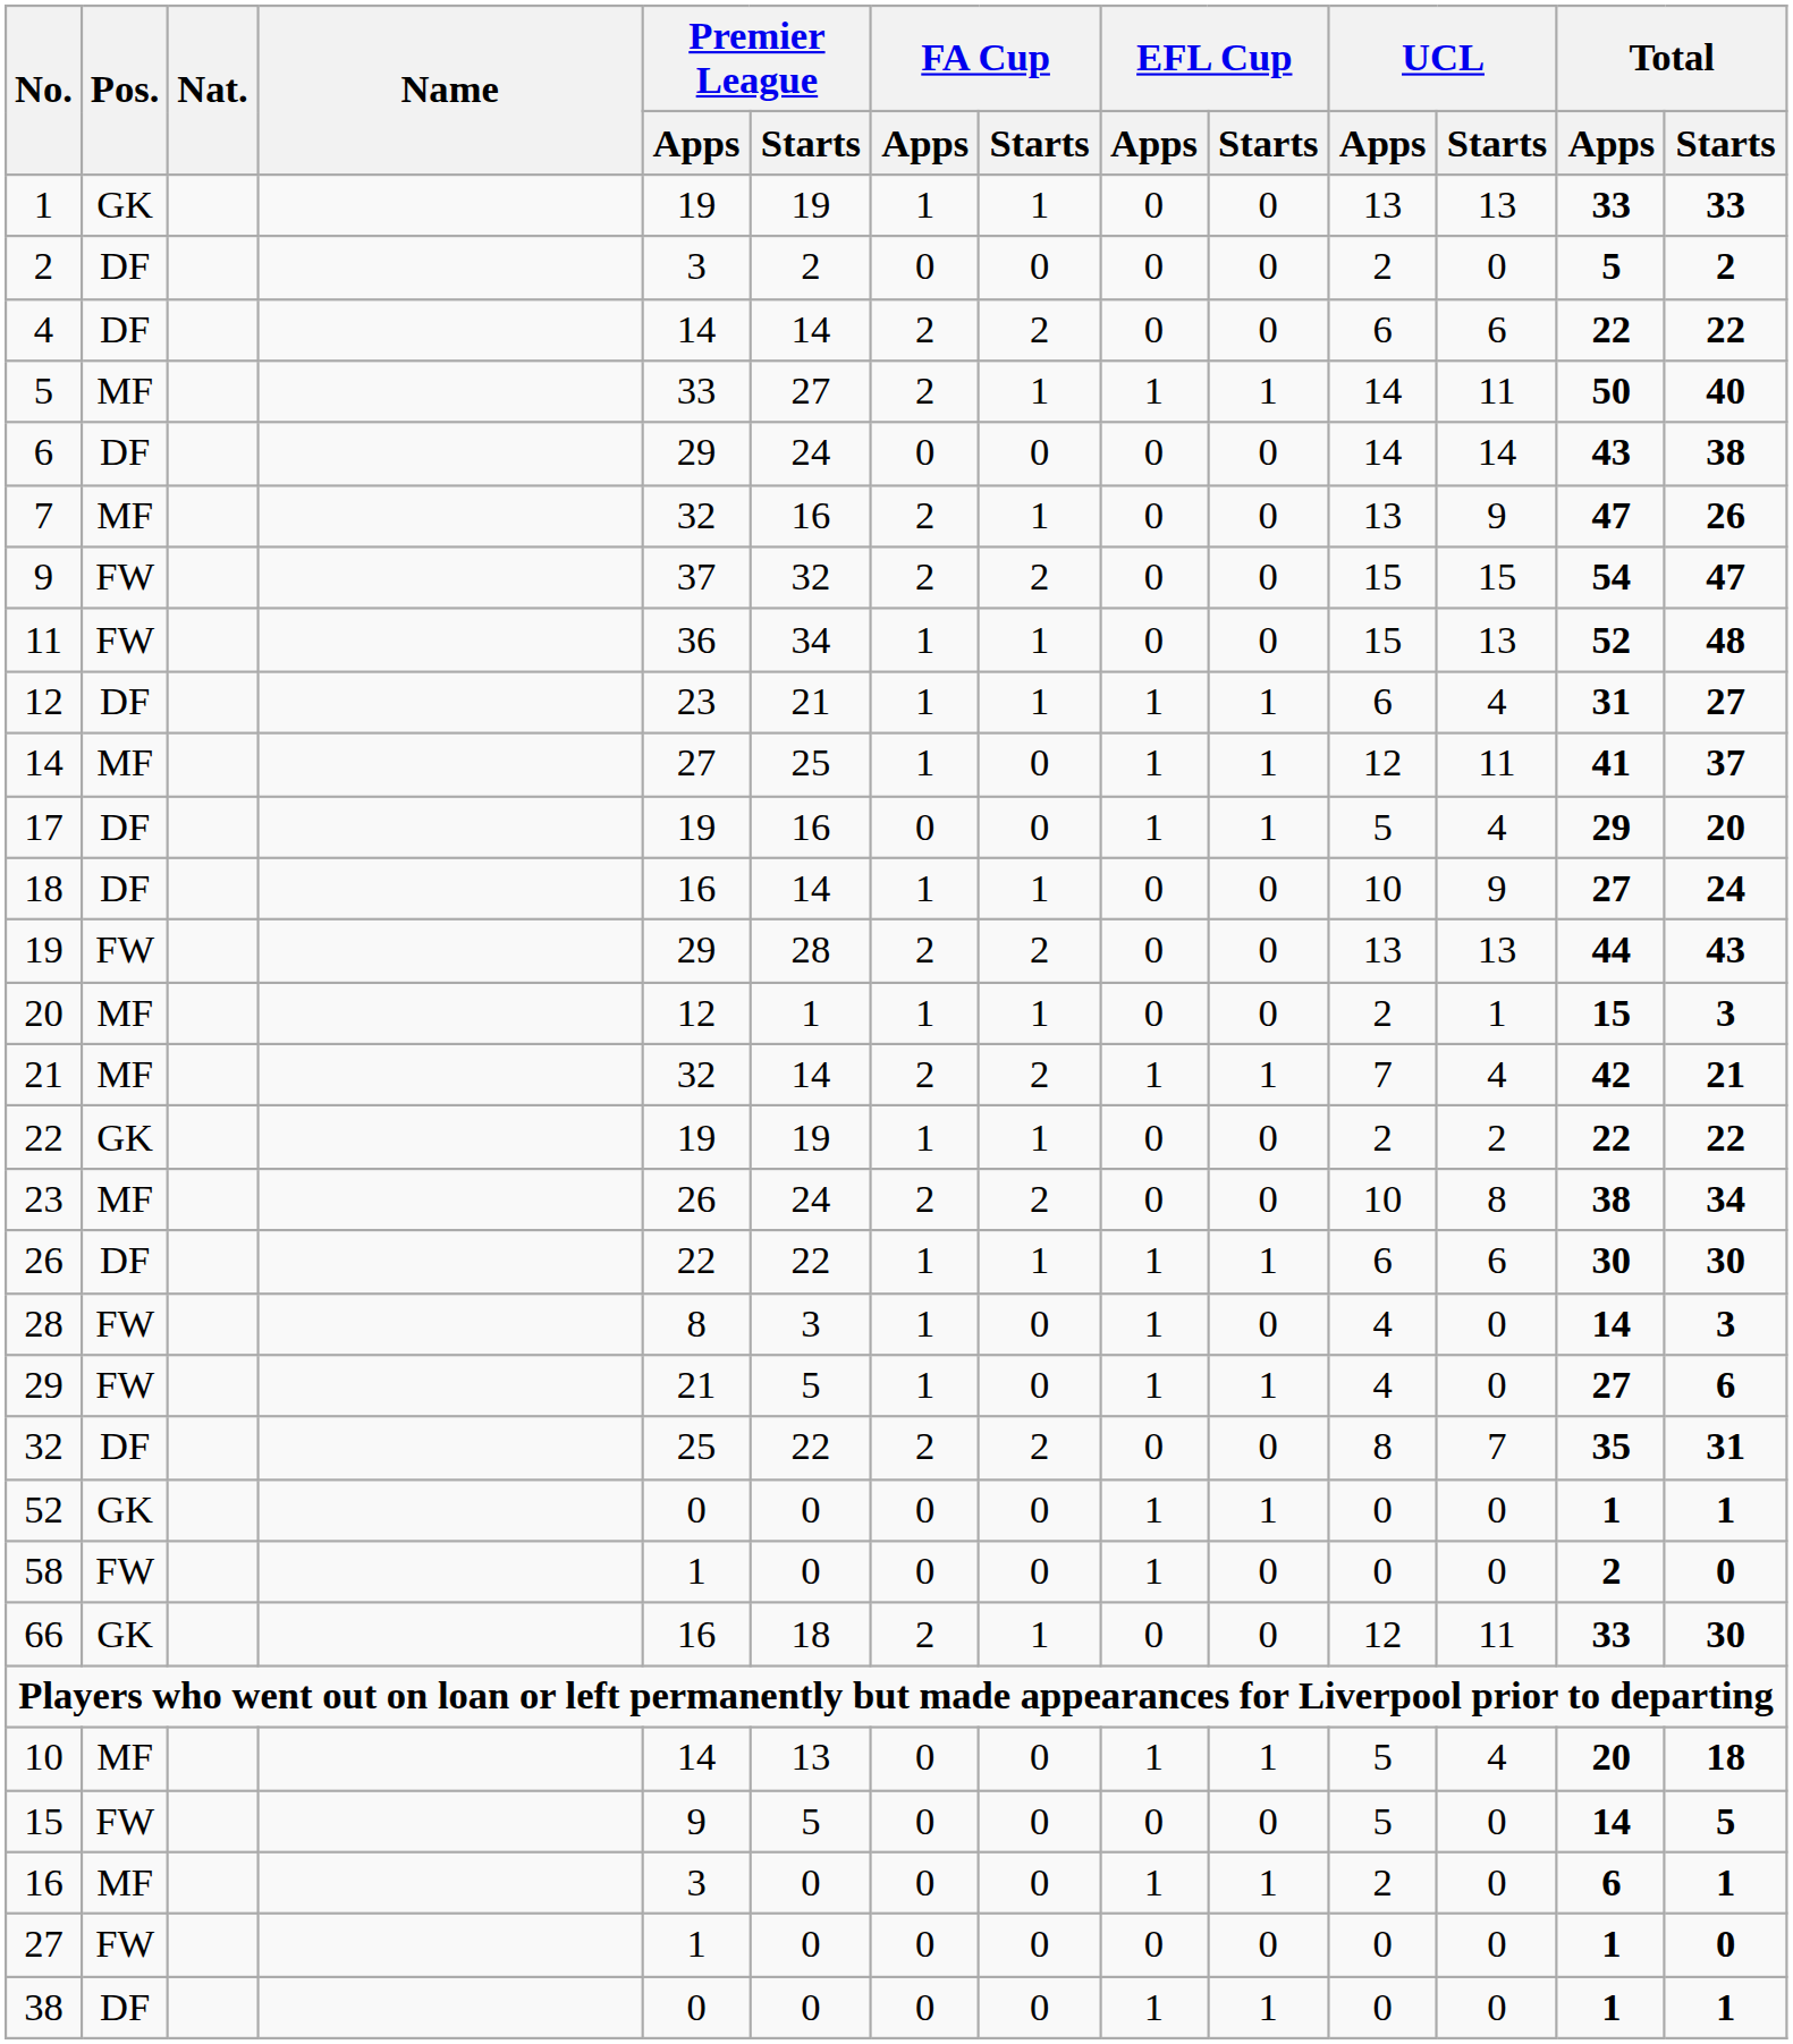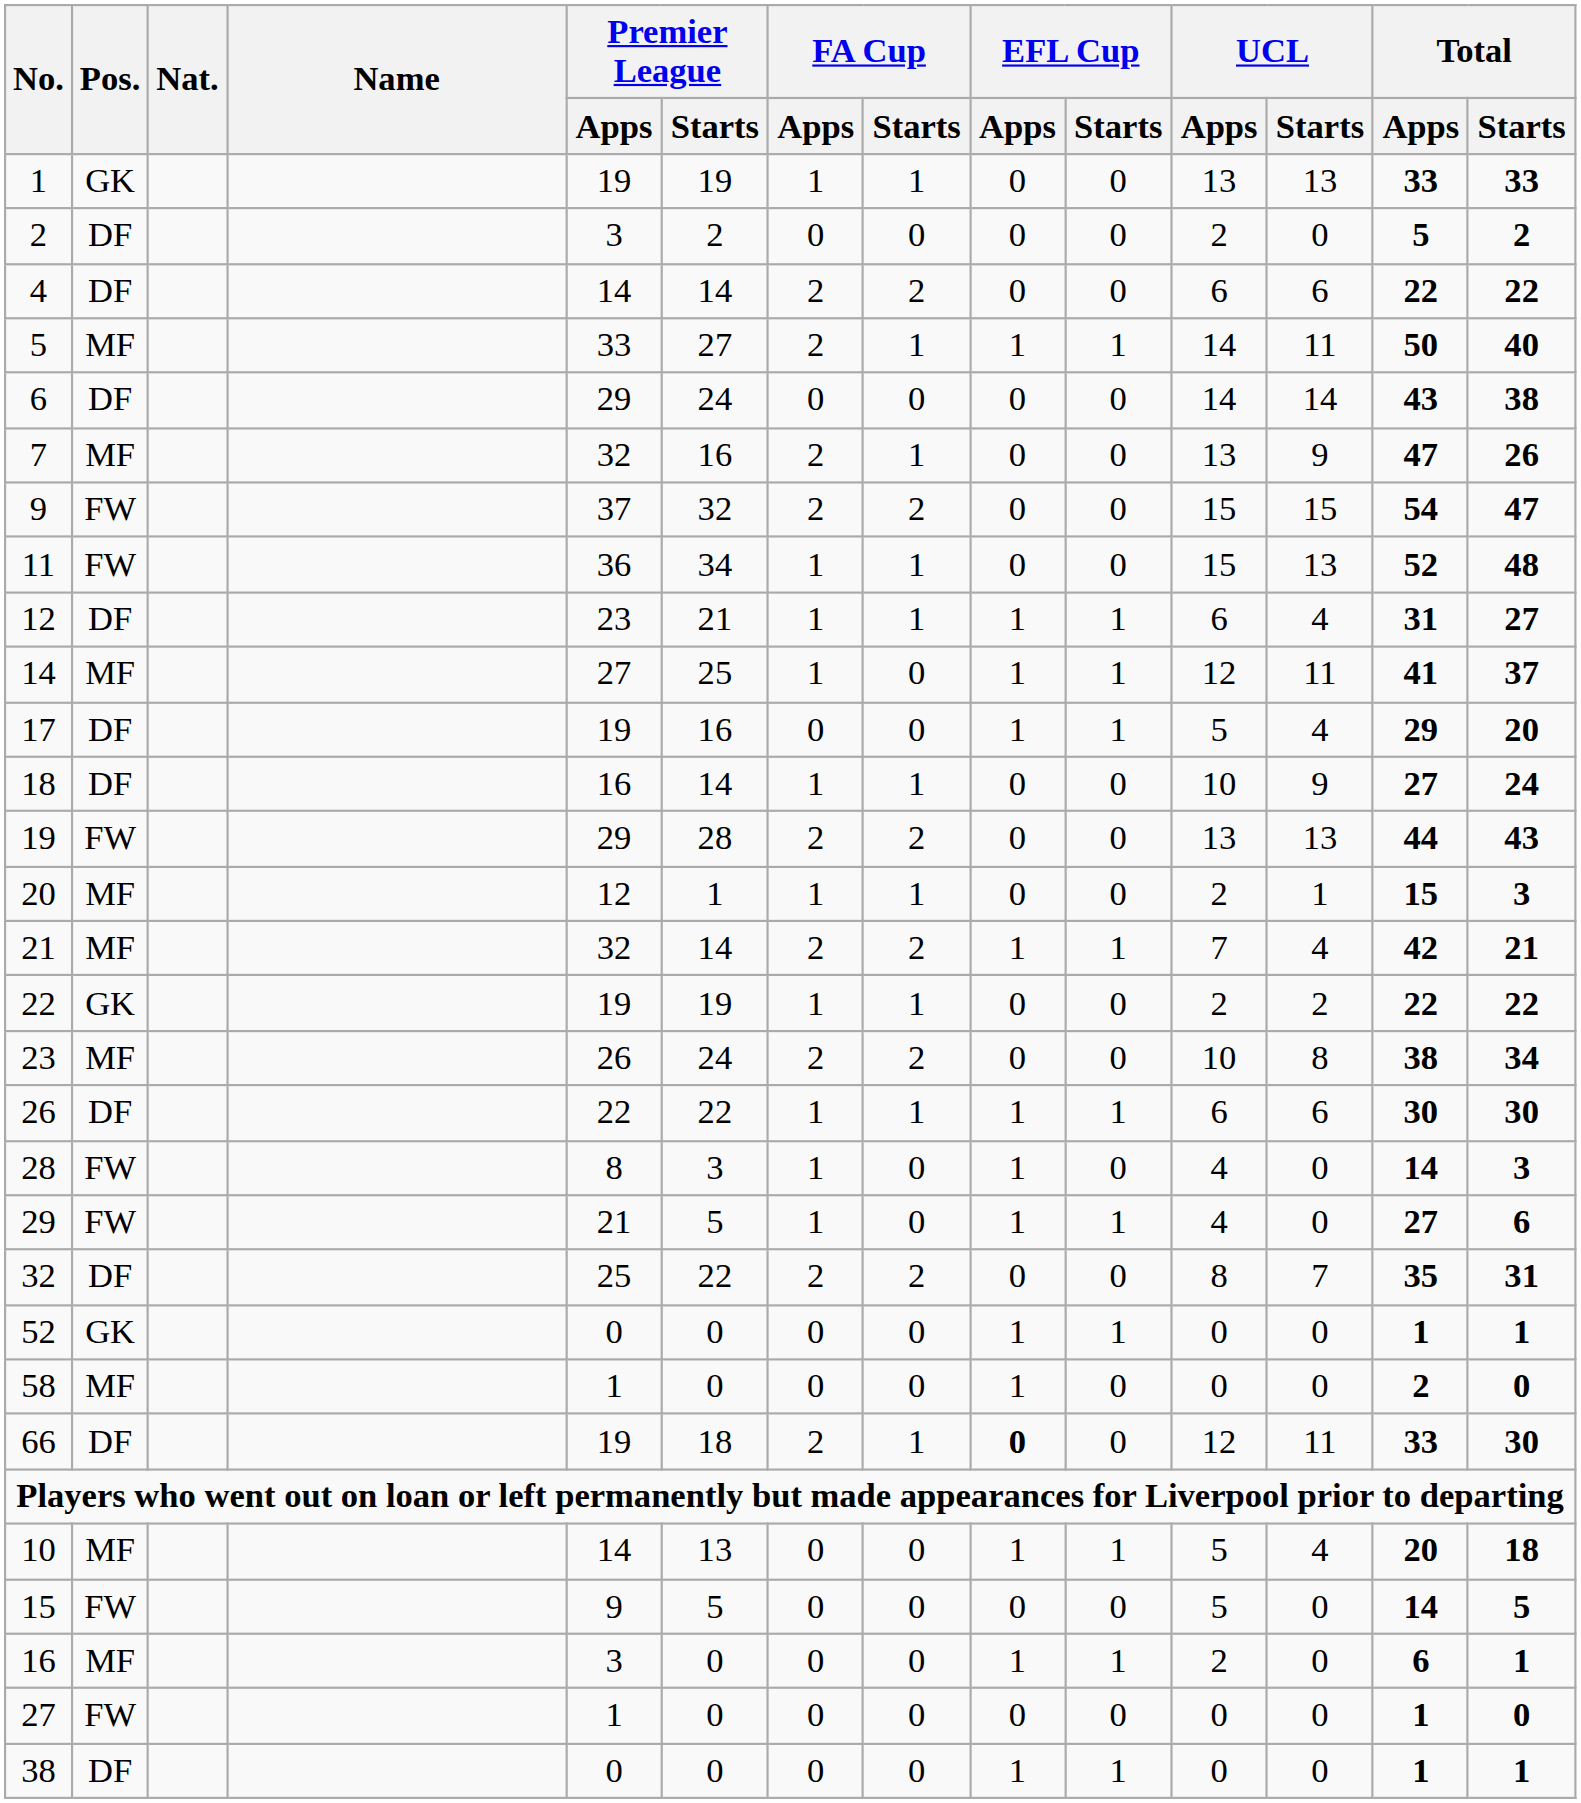 <table class="wikitable sortable" style="text-align:center">
 <tr>
 <th rowspan="2">No.</th>
 <th rowspan="2">Pos.</th>
 <th rowspan="2">Nat.</th>
 <th rowspan="2" style="width:150px;">Name</th>
 <th colspan="2" style="width:86px;"><a href='#'>Premier League</a></th>
 <th colspan="2" style="width:86px;"><a href='#'>FA Cup</a></th>
 <th colspan="2" style="width:86px;"><a href='#'>EFL Cup</a></th>
 <th colspan="2" style="width:86px;"><a href='#'>UCL</a></th>
 <th colspan="2" style="width:86px;">Total</th>
 </tr>
 <tr>
 <th>Apps</th>
 <th>Starts</th>
 <th>Apps</th>
 <th>Starts</th>
 <th>Apps</th>
 <th>Starts</th>
 <th>Apps</th>
 <th>Starts</th>
 <th>Apps</th>
 <th>Starts</th>
 </tr>
 <tr>
 <td>1</td>
 <td>GK</td>
 <td></td>
 <td align=left></td>
 <td>19</td>
 <td>19</td>
 <td>1</td>
 <td>1</td>
 <td>0</td>
 <td>0</td>
 <td>13</td>
 <td>13</td>
 <td><strong>33</strong></td>
 <td><strong>33</strong></td>
 </tr>
 <tr>
 <td>2</td>
 <td>DF</td>
 <td></td>
 <td align=left></td>
 <td>3</td>
 <td>2</td>
 <td>0</td>
 <td>0</td>
 <td>0</td>
 <td>0</td>
 <td>2</td>
 <td>0</td>
 <td><strong>5</strong></td>
 <td><strong>2</strong></td>
 </tr>
 <tr>
 <td>4</td>
 <td>DF</td>
 <td></td>
 <td align=left></td>
 <td>14</td>
 <td>14</td>
 <td>2</td>
 <td>2</td>
 <td>0</td>
 <td>0</td>
 <td>6</td>
 <td>6</td>
 <td><strong>22</strong></td>
 <td><strong>22</strong></td>
 </tr>
 <tr>
 <td>5</td>
 <td>MF</td>
 <td></td>
 <td align=left></td>
 <td>33</td>
 <td>27</td>
 <td>2</td>
 <td>1</td>
 <td>1</td>
 <td>1</td>
 <td>14</td>
 <td>11</td>
 <td><strong>50</strong></td>
 <td><strong>40</strong></td>
 </tr>
 <tr>
 <td>6</td>
 <td>DF</td>
 <td></td>
 <td align=left></td>
 <td>29</td>
 <td>24</td>
 <td>0</td>
 <td>0</td>
 <td>0</td>
 <td>0</td>
 <td>14</td>
 <td>14</td>
 <td><strong>43</strong></td>
 <td><strong>38</strong></td>
 </tr>
 <tr>
 <td>7</td>
 <td>MF</td>
 <td></td>
 <td align=left></td>
 <td>32</td>
 <td>16</td>
 <td>2</td>
 <td>1</td>
 <td>0</td>
 <td>0</td>
 <td>13</td>
 <td>9</td>
 <td><strong>47</strong></td>
 <td><strong>26</strong></td>
 </tr>
 <tr>
 <td>9</td>
 <td>FW</td>
 <td></td>
 <td align=left></td>
 <td>37</td>
 <td>32</td>
 <td>2</td>
 <td>2</td>
 <td>0</td>
 <td>0</td>
 <td>15</td>
 <td>15</td>
 <td><strong>54</strong></td>
 <td><strong>47</strong></td>
 </tr>
 <tr>
 <td>11</td>
 <td>FW</td>
 <td></td>
 <td align=left></td>
 <td>36</td>
 <td>34</td>
 <td>1</td>
 <td>1</td>
 <td>0</td>
 <td>0</td>
 <td>15</td>
 <td>13</td>
 <td><strong>52</strong></td>
 <td><strong>48</strong></td>
 </tr>
 <tr>
 <td>12</td>
 <td>DF</td>
 <td></td>
 <td align=left></td>
 <td>23</td>
 <td>21</td>
 <td>1</td>
 <td>1</td>
 <td>1</td>
 <td>1</td>
 <td>6</td>
 <td>4</td>
 <td><strong>31</strong></td>
 <td><strong>27</strong></td>
 </tr>
 <tr>
 <td>14</td>
 <td>MF</td>
 <td></td>
 <td align=left></td>
 <td>27</td>
 <td>25</td>
 <td>1</td>
 <td>0</td>
 <td>1</td>
 <td>1</td>
 <td>12</td>
 <td>11</td>
 <td><strong>41</strong></td>
 <td><strong>37</strong></td>
 </tr>
 <tr>
 <td>17</td>
 <td>DF</td>
 <td></td>
 <td align=left></td>
 <td>19</td>
 <td>16</td>
 <td>0</td>
 <td>0</td>
 <td>1</td>
 <td>1</td>
 <td>5</td>
 <td>4</td>
 <td><strong>29</strong></td>
 <td><strong>20</strong></td>
 </tr>
 <tr>
 <td>18</td>
 <td>DF</td>
 <td></td>
 <td align=left></td>
 <td>16</td>
 <td>14</td>
 <td>1</td>
 <td>1</td>
 <td>0</td>
 <td>0</td>
 <td>10</td>
 <td>9</td>
 <td><strong>27</strong></td>
 <td><strong>24</strong></td>
 </tr>
 <tr>
 <td>19</td>
 <td>FW</td>
 <td></td>
 <td align=left></td>
 <td>29</td>
 <td>28</td>
 <td>2</td>
 <td>2</td>
 <td>0</td>
 <td>0</td>
 <td>13</td>
 <td>13</td>
 <td><strong>44</strong></td>
 <td><strong>43</strong></td>
 </tr>
 <tr>
 <td>20</td>
 <td>MF</td>
 <td></td>
 <td align=left></td>
 <td>12</td>
 <td>1</td>
 <td>1</td>
 <td>1</td>
 <td>0</td>
 <td>0</td>
 <td>2</td>
 <td>1</td>
 <td><strong>15</strong></td>
 <td><strong>3</strong></td>
 </tr>
 <tr>
 <td>21</td>
 <td>MF</td>
 <td></td>
 <td align=left></td>
 <td>32</td>
 <td>14</td>
 <td>2</td>
 <td>2</td>
 <td>1</td>
 <td>1</td>
 <td>7</td>
 <td>4</td>
 <td><strong>42</strong></td>
 <td><strong>21</strong></td>
 </tr>
 <tr>
 <td>22</td>
 <td>GK</td>
 <td></td>
 <td align=left></td>
 <td>19</td>
 <td>19</td>
 <td>1</td>
 <td>1</td>
 <td>0</td>
 <td>0</td>
 <td>2</td>
 <td>2</td>
 <td><strong>22</strong></td>
 <td><strong>22</strong></td>
 </tr>
 <tr>
 <td>23</td>
 <td>MF</td>
 <td></td>
 <td align=left></td>
 <td>26</td>
 <td>24</td>
 <td>2</td>
 <td>2</td>
 <td>0</td>
 <td>0</td>
 <td>10</td>
 <td>8</td>
 <td><strong>38</strong></td>
 <td><strong>34</strong></td>
 </tr>
 <tr>
 <td>26</td>
 <td>DF</td>
 <td></td>
 <td align=left></td>
 <td>22</td>
 <td>22</td>
 <td>1</td>
 <td>1</td>
 <td>1</td>
 <td>1</td>
 <td>6</td>
 <td>6</td>
 <td><strong>30</strong></td>
 <td><strong>30</strong></td>
 </tr>
 <tr>
 <td>28</td>
 <td>FW</td>
 <td></td>
 <td align=left></td>
 <td>8</td>
 <td>3</td>
 <td>1</td>
 <td>0</td>
 <td>1</td>
 <td>0</td>
 <td>4</td>
 <td>0</td>
 <td><strong>14</strong></td>
 <td><strong>3</strong></td>
 </tr>
 <tr>
 <td>29</td>
 <td>FW</td>
 <td></td>
 <td align=left></td>
 <td>21</td>
 <td>5</td>
 <td>1</td>
 <td>0</td>
 <td>1</td>
 <td>1</td>
 <td>4</td>
 <td>0</td>
 <td><strong>27</strong></td>
 <td><strong>6</strong></td>
 </tr>
 <tr>
 <td>32</td>
 <td>DF</td>
 <td></td>
 <td align=left></td>
 <td>25</td>
 <td>22</td>
 <td>2</td>
 <td>2</td>
 <td>0</td>
 <td>0</td>
 <td>8</td>
 <td>7</td>
 <td><strong>35</strong></td>
 <td><strong>31</strong></td>
 </tr>
 <tr>
 <td>52</td>
 <td>GK</td>
 <td></td>
 <td align=left></td>
 <td>0</td>
 <td>0</td>
 <td>0</td>
 <td>0</td>
 <td>1</td>
 <td>1</td>
 <td>0</td>
 <td>0</td>
 <td><strong>1</strong></td>
 <td><strong>1</strong></td>
 </tr>
 <tr>
 <td>58</td>
-<td>FW</td>
+<td>MF</td>
 <td></td>
 <td align=left></td>
 <td>1</td>
 <td>0</td>
 <td>0</td>
 <td>0</td>
 <td>1</td>
 <td>0</td>
 <td>0</td>
 <td>0</td>
 <td><strong>2</strong></td>
 <td><strong>0</strong></td>
 </tr>
 <tr>
 <td>66</td>
-<td>GK</td>
+<td>DF</td>
 <td></td>
 <td align=left></td>
-<td>16</td>
+<td>19</td>
 <td>18</td>
 <td>2</td>
 <td>1</td>
-<td>0</td>
+<td><strong>0</strong></td>
 <td>0</td>
 <td>12</td>
 <td>11</td>
 <td><strong>33</strong></td>
 <td><strong>30</strong></td>
 </tr>
 <tr>
 <td colspan="14"><strong>Players who went out on loan or left permanently but made appearances for Liverpool prior to departing</strong></td>
 </tr>
 <tr>
 <td>10</td>
 <td>MF</td>
 <td></td>
 <td align=left></td>
 <td>14</td>
 <td>13</td>
 <td>0</td>
 <td>0</td>
 <td>1</td>
 <td>1</td>
 <td>5</td>
 <td>4</td>
 <td><strong>20</strong></td>
 <td><strong>18</strong></td>
 </tr>
 <tr>
 <td>15</td>
 <td>FW</td>
 <td></td>
 <td align=left></td>
 <td>9</td>
 <td>5</td>
 <td>0</td>
 <td>0</td>
 <td>0</td>
 <td>0</td>
 <td>5</td>
 <td>0</td>
 <td><strong>14</strong></td>
 <td><strong>5</strong></td>
 </tr>
 <tr>
 <td>16</td>
 <td>MF</td>
 <td></td>
 <td align=left></td>
 <td>3</td>
 <td>0</td>
 <td>0</td>
 <td>0</td>
 <td>1</td>
 <td>1</td>
 <td>2</td>
 <td>0</td>
 <td><strong>6</strong></td>
 <td><strong>1</strong></td>
 </tr>
 <tr>
 <td>27</td>
 <td>FW</td>
 <td></td>
 <td align=left></td>
 <td>1</td>
 <td>0</td>
 <td>0</td>
 <td>0</td>
 <td>0</td>
 <td>0</td>
 <td>0</td>
 <td>0</td>
 <td><strong>1</strong></td>
 <td><strong>0</strong></td>
 </tr>
 <tr>
 <td>38</td>
 <td>DF</td>
 <td></td>
 <td align=left></td>
 <td>0</td>
 <td>0</td>
 <td>0</td>
 <td>0</td>
 <td>1</td>
 <td>1</td>
 <td>0</td>
 <td>0</td>
 <td><strong>1</strong></td>
 <td><strong>1</strong></td>
 </tr>
 </table>
